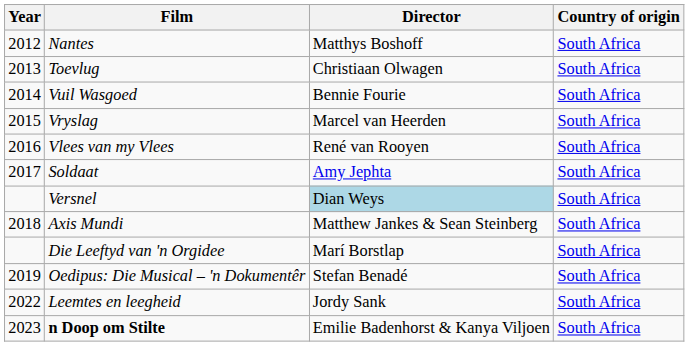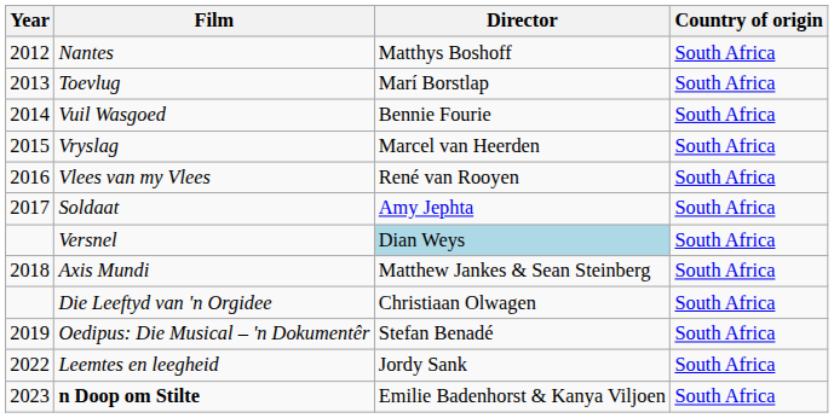 <table class="wikitable">
 <tr>
 <th>Year</th>
 <th>Film</th>
 <th>Director</th>
 <th>Country of origin</th>
 </tr>
 <tr>
 <td>2012</td>
 <td><em>Nantes</em></td>
 <td>Matthys Boshoff</td>
 <td><a href='#'>South Africa</a></td>
 </tr>
 <tr>
 <td>2013</td>
 <td><em>Toevlug</em></td>
-<td>Christiaan Olwagen</td>
+<td>Marí Borstlap</td>
 <td><a href='#'>South Africa</a></td>
 </tr>
 <tr>
 <td>2014</td>
 <td><em>Vuil Wasgoed</em></td>
 <td>Bennie Fourie</td>
 <td><a href='#'>South Africa</a></td>
 </tr>
 <tr>
 <td>2015</td>
 <td><em>Vryslag</em></td>
 <td>Marcel van Heerden</td>
 <td><a href='#'>South Africa</a></td>
 </tr>
 <tr>
 <td>2016</td>
 <td><em>Vlees van my Vlees</em></td>
 <td>René van Rooyen</td>
 <td><a href='#'>South Africa</a></td>
 </tr>
 <tr>
 <td>2017</td>
 <td><em>Soldaat</em></td>
 <td><a href='#'>Amy Jephta</a></td>
 <td><a href='#'>South Africa</a></td>
 </tr>
 <tr>
 <td></td>
 <td><em>Versnel</em></td>
 <td style="background: lightblue;">Dian Weys</td>
 <td><a href='#'>South Africa</a></td>
 </tr>
 <tr>
 <td>2018</td>
 <td><em>Axis Mundi</em></td>
 <td>Matthew Jankes & Sean Steinberg</td>
 <td><a href='#'>South Africa</a></td>
 </tr>
 <tr>
 <td></td>
 <td><em>Die Leeftyd van 'n Orgidee</em></td>
-<td>Marí Borstlap</td>
+<td>Christiaan Olwagen</td>
 <td><a href='#'>South Africa</a></td>
 </tr>
 <tr>
 <td>2019</td>
 <td><em>Oedipus: Die Musical – 'n Dokumentêr</em></td>
 <td>Stefan Benadé</td>
 <td><a href='#'>South Africa</a></td>
 </tr>
 <tr>
 <td>2022</td>
 <td><em>Leemtes en leegheid</em></td>
 <td>Jordy Sank</td>
 <td><a href='#'>South Africa</a></td>
 </tr>
 <tr>
 <td>2023</td>
 <td><strong>n Doop om Stilte<em></td>
 <td>Emilie Badenhorst & Kanya Viljoen</td>
 <td><a href='#'>South Africa</a></td>
 </tr>
 </table>
